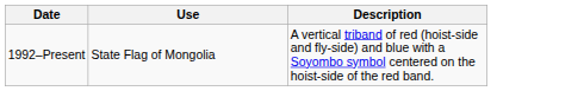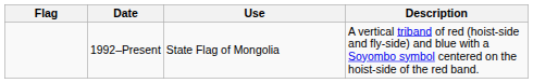 <table class="wikitable">
 <tr>
+<th style="width:110px;">Flag</th>
 <th style="width:100px;">Date</th>
 <th style="width:250px;">Use</th>
 <th style="width:250px;">Description</th>
 </tr>
 <tr>
+<td></td>
 <td>1992–Present</td>
 <td>State Flag of Mongolia</td>
 <td>A vertical <a href='#'>triband</a> of red (hoist-side and fly-side) and blue with a <a href='#'>Soyombo symbol</a> centered on the hoist-side of the red band.</td>
 </tr>
 </table>
